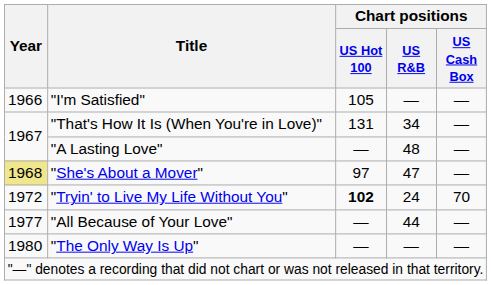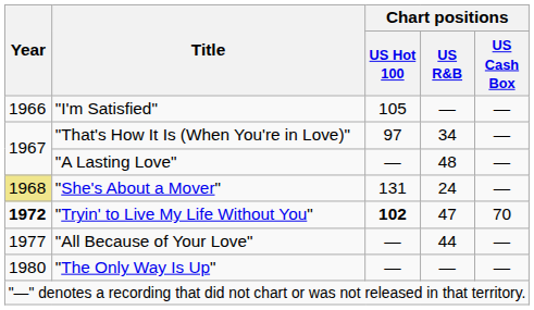 <table class="wikitable">
 <tr>
 <th rowspan="2">Year</th>
 <th rowspan="2">Title</th>
 <th colspan="3">Chart positions</th>
 </tr>
 <tr>
 <th style="width:45px;"><small><a href='#'>US Hot 100</a></small><br></th>
 <th style="width:45px;"><small><a href='#'>US R&B</a></small><br></th>
 <th style="width:45px;"><small><a href='#'>US Cash Box</a></small><br></th>
 </tr>
 <tr>
 <td rowspan="1">1966</td>
 <td>"I'm Satisfied"</td>
 <td align=center>105</td>
 <td align=center>—</td>
 <td align=center>—</td>
 </tr>
 <tr>
 <td rowspan="2">1967</td>
 <td>"That's How It Is (When You're in Love)"</td>
-<td align=center>131</td>
+<td align=center>97</td>
 <td align=center>34</td>
 <td align=center>—</td>
 </tr>
 <tr>
 <td>"A Lasting Love"</td>
 <td align=center>—</td>
 <td align=center>48</td>
 <td align=center>—</td>
 </tr>
 <tr>
 <td rowspan="1" style="background: khaki;">1968</td>
 <td>"<a href='#'>She's About a Mover</a>"</td>
-<td align=center>97</td>
-<td align=center>47</td>
+<td align=center>131</td>
+<td align=center>24</td>
 <td align=center>—</td>
 </tr>
 <tr>
-<td rowspan="1">1972</td>
+<td rowspan="1"><strong>1972</strong></td>
 <td>"<a href='#'>Tryin' to Live My Life Without You</a>"</td>
 <td align=center><strong>102</strong></td>
-<td align=center>24</td>
+<td align=center>47</td>
 <td align=center>70</td>
 </tr>
 <tr>
 <td rowspan="1">1977</td>
 <td>"All Because of Your Love"</td>
 <td align=center>—</td>
 <td align=center>44</td>
 <td align=center>—</td>
 </tr>
 <tr>
 <td rowspan="1">1980</td>
 <td>"<a href='#'>The Only Way Is Up</a>"</td>
 <td align=center>—</td>
 <td align=center>—</td>
 <td align=center>—</td>
 </tr>
 <tr>
 <td colspan="7" align=center style="font-size:90%">"—" denotes a recording that did not chart or was not released in that territory.</td>
 </tr>
 </table>
